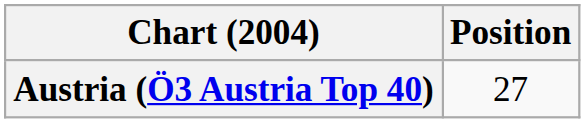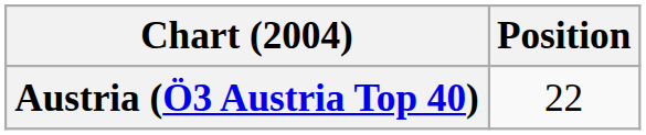 <table class="wikitable sortable plainrowheaders" style="text-align:center;">
 <tr>
 <th>Chart (2004)</th>
 <th>Position</th>
 </tr>
 <tr>
 <th scope="row">Austria (<a href='#'>Ö3 Austria Top 40</a>)</th>
-<td style="text-align:center;">27</td>
+<td style="text-align:center;">22</td>
 </tr>
 </table>
